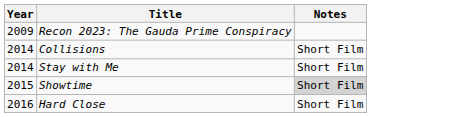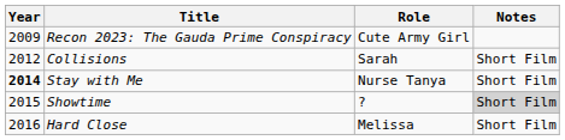 <table class="wikitable sortable">
 <tr>
 <th scope="col">Year</th>
 <th scope="col">Title</th>
+<th scope="col">Role</th>
 <th scope="col">Notes</th>
 </tr>
 <tr>
 <td>2009</td>
 <td><em>Recon 2023: The Gauda Prime Conspiracy</em></td>
+<td>Cute Army Girl</td>
 <td></td>
 </tr>
 <tr>
-<td>2014</td>
+<td>2012</td>
 <td><em>Collisions</em></td>
+<td>Sarah</td>
 <td>Short Film</td>
 </tr>
 <tr>
-<td>2014</td>
+<td><strong>2014</strong></td>
 <td><em>Stay with Me</em></td>
+<td>Nurse Tanya</td>
 <td>Short Film</td>
 </tr>
 <tr>
 <td>2015</td>
 <td><em>Showtime</em></td>
+<td>?</td>
 <td style="background: lightgrey;">Short Film</td>
 </tr>
 <tr>
 <td>2016</td>
 <td><em>Hard Close</em></td>
+<td>Melissa</td>
 <td>Short Film </td>
 </tr>
 </table>
